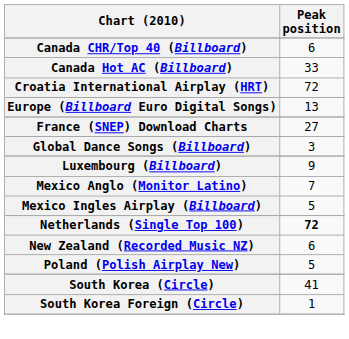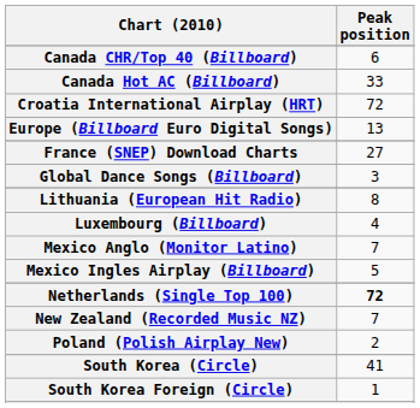 <table class="wikitable sortable plainrowheaders" style="text-align:center">
 <tr>
 <th scope="col">Chart (2010)</th>
 <th scope="col">Peak<br>position</th>
 </tr>
 <tr>
 </tr>
 <tr>
 </tr>
 <tr>
 </tr>
 <tr>
 </tr>
 <tr>
 </tr>
 <tr>
 <th scope="row">Canada <a href='#'>CHR/Top 40</a> (<em><a href='#'>Billboard</a></em>)</th>
 <td style="text-align:center;">6</td>
 </tr>
 <tr>
 <th scope="row">Canada <a href='#'>Hot AC</a> (<em><a href='#'>Billboard</a></em>)</th>
 <td style="text-align:center;">33</td>
 </tr>
 <tr>
 <th scope="row">Croatia International Airplay (<a href='#'>HRT</a>)</th>
 <td style="text-align:center;">72</td>
 </tr>
 <tr>
 </tr>
 <tr>
 <th scope="row">Europe (<em><a href='#'>Billboard</a></em> Euro Digital Songs)</th>
 <td style="text-align:center;">13</td>
 </tr>
 <tr>
 </tr>
 <tr>
 <th scope="row">France (<a href='#'>SNEP</a>) Download Charts</th>
 <td style="text-align:center;">27</td>
 </tr>
 <tr>
 </tr>
 <tr>
 <th scope="row">Global Dance Songs (<a href='#'><em>Billboard</em></a>)</th>
 <td>3</td>
 </tr>
 <tr>
 </tr>
 <tr>
+<th scope="row">Lithuania (<a href='#'>European Hit Radio</a>)</th>
+<td style="text-align:center;">8</td>
+</tr>
+<tr>
 <th scope="row">Luxembourg (<a href='#'><em>Billboard</em></a>)</th>
-<td>9</td>
+<td>4</td>
 </tr>
 <tr>
 <th scope="row">Mexico Anglo (<a href='#'>Monitor Latino</a>)</th>
 <td style="text-align:center;">7</td>
 </tr>
 <tr>
 <th scope="row">Mexico Ingles Airplay (<em><a href='#'>Billboard</a></em>)</th>
 <td style="text-align:center;">5</td>
 </tr>
 <tr>
 </tr>
 <tr>
 <th scope="row">Netherlands (<a href='#'>Single Top 100</a>)</th>
 <td style="text-align:center;"><strong>72</strong></td>
 </tr>
 <tr>
 <th scope="row">New Zealand (<a href='#'>Recorded Music NZ</a>)</th>
-<td>6</td>
+<td>7</td>
 </tr>
 <tr>
 <th scope="row">Poland (<a href='#'>Polish Airplay New</a>)</th>
-<td>5</td>
+<td>2</td>
 </tr>
 <tr>
 </tr>
 <tr>
 <th scope="row">South Korea (<a href='#'>Circle</a>)</th>
 <td>41</td>
 </tr>
 <tr>
 <th scope="row">South Korea Foreign (<a href='#'>Circle</a>)</th>
 <td>1</td>
 </tr>
 <tr>
 </tr>
 <tr>
 </tr>
 <tr>
 </tr>
 <tr>
 </tr>
 <tr>
 </tr>
 <tr>
 </tr>
 <tr>
 </tr>
 </table>
